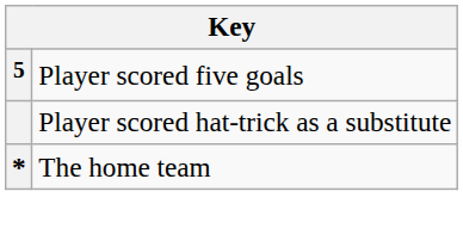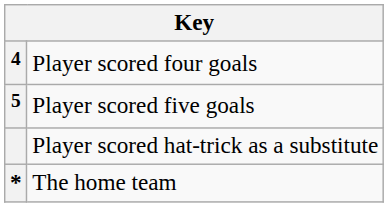 <table class="wikitable plainrowheaders">
 <tr>
 <th colspan="2" scope="col">Key</th>
+</tr>
+<tr>
+<th align="left" scope="row"><sup>4</sup></th>
+<td align="left">Player scored four goals</td>
 </tr>
 <tr>
 <th align="left" scope="row"><sup>5</sup></th>
 <td align="left">Player scored five goals</td>
 </tr>
 <tr>
 <th align="left" scope="row"></th>
 <td align="left">Player scored hat-trick as a substitute</td>
 </tr>
 <tr>
 <th align="left" scope="row">*</th>
 <td align="left">The home team</td>
 </tr>
 </table>
